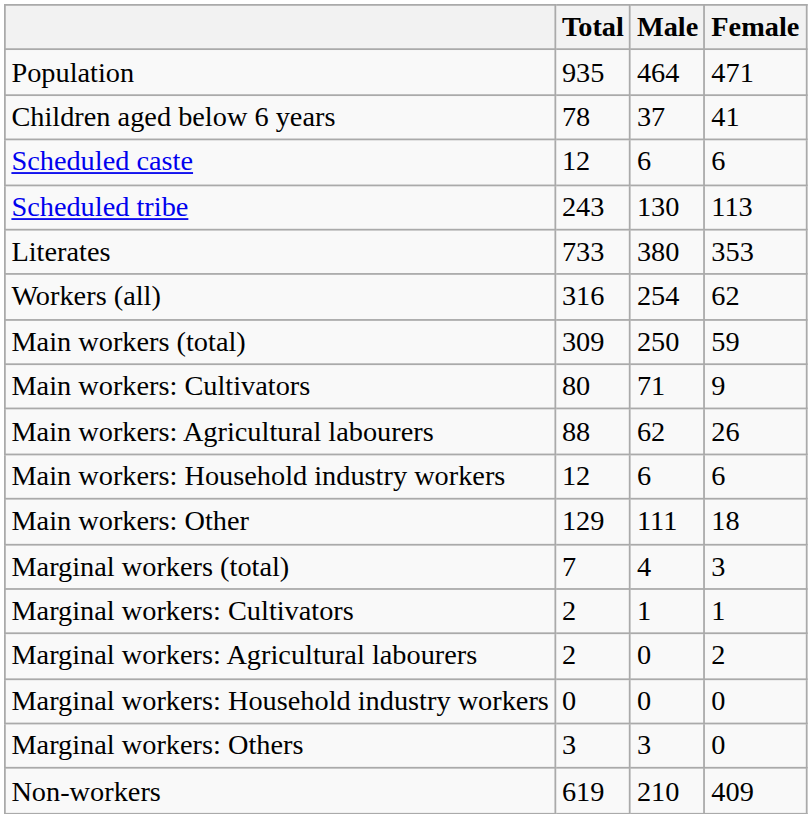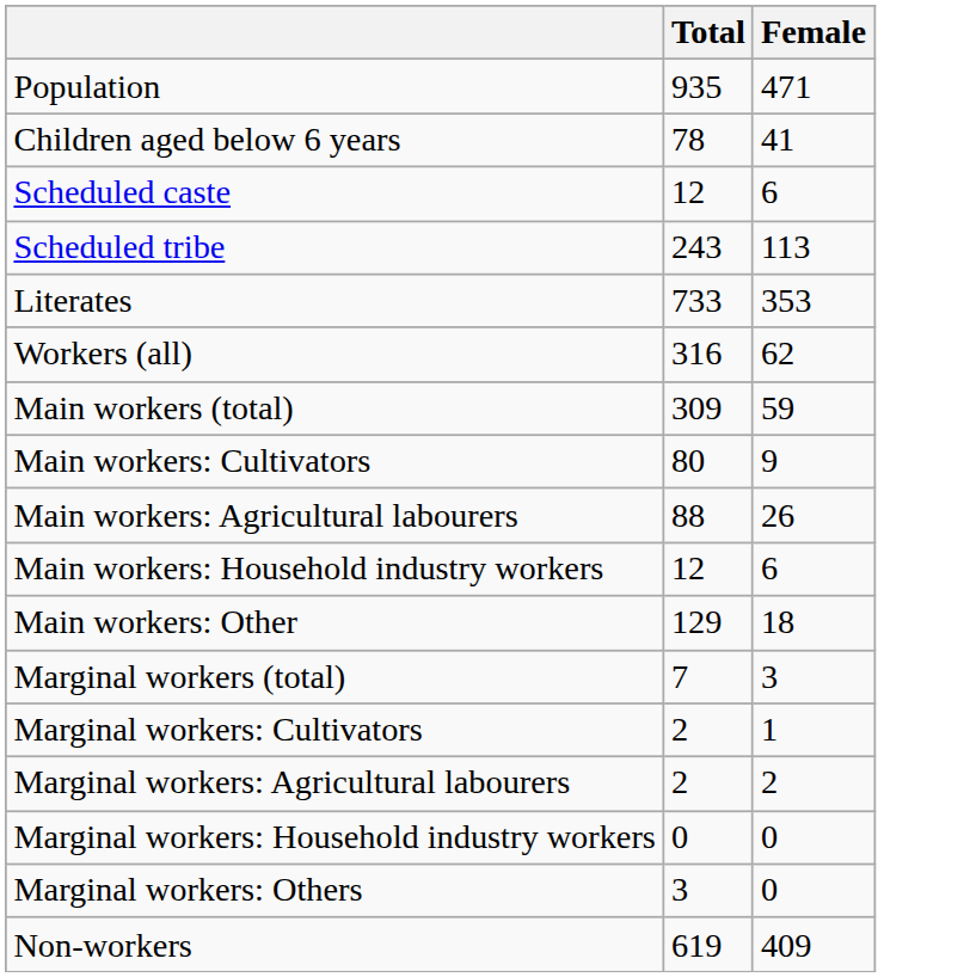 <table class="wikitable sortable">
 <tr>
 <th></th>
 <th>Total</th>
-<th>Male</th>
 <th>Female</th>
 </tr>
 <tr>
 <td>Population</td>
 <td>935</td>
-<td>464</td>
 <td>471</td>
 </tr>
 <tr>
 <td>Children aged below 6 years</td>
 <td>78</td>
-<td>37</td>
 <td>41</td>
 </tr>
 <tr>
 <td><a href='#'>Scheduled caste</a></td>
 <td>12</td>
 <td>6</td>
-<td>6</td>
 </tr>
 <tr>
 <td><a href='#'>Scheduled tribe</a></td>
 <td>243</td>
-<td>130</td>
 <td>113</td>
 </tr>
 <tr>
 <td>Literates</td>
 <td>733</td>
-<td>380</td>
 <td>353</td>
 </tr>
 <tr>
 <td>Workers (all)</td>
 <td>316</td>
-<td>254</td>
 <td>62</td>
 </tr>
 <tr>
 <td>Main workers (total)</td>
 <td>309</td>
-<td>250</td>
 <td>59</td>
 </tr>
 <tr>
 <td>Main workers: Cultivators</td>
 <td>80</td>
-<td>71</td>
 <td>9</td>
 </tr>
 <tr>
 <td>Main workers: Agricultural labourers</td>
 <td>88</td>
-<td>62</td>
 <td>26</td>
 </tr>
 <tr>
 <td>Main workers: Household industry workers</td>
 <td>12</td>
 <td>6</td>
-<td>6</td>
 </tr>
 <tr>
 <td>Main workers: Other</td>
 <td>129</td>
-<td>111</td>
 <td>18</td>
 </tr>
 <tr>
 <td>Marginal workers (total)</td>
 <td>7</td>
-<td>4</td>
 <td>3</td>
 </tr>
 <tr>
 <td>Marginal workers: Cultivators</td>
 <td>2</td>
 <td>1</td>
-<td>1</td>
 </tr>
 <tr>
 <td>Marginal workers: Agricultural labourers</td>
 <td>2</td>
-<td>0</td>
 <td>2</td>
 </tr>
 <tr>
 <td>Marginal workers: Household industry workers</td>
 <td>0</td>
 <td>0</td>
-<td>0</td>
 </tr>
 <tr>
 <td>Marginal workers: Others</td>
-<td>3</td>
 <td>3</td>
 <td>0</td>
 </tr>
 <tr>
 <td>Non-workers</td>
 <td>619</td>
-<td>210</td>
 <td>409</td>
 </tr>
 </table>
